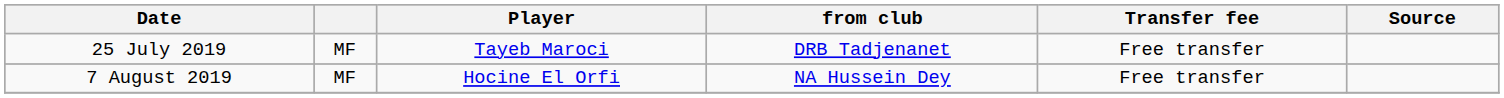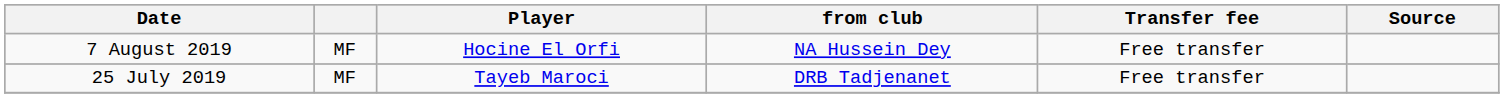 <table class="wikitable sortable" style="width:70%; text-align:center; font-size:85%; text-align:centre;">
 <tr>
 <th>Date</th>
 <th></th>
 <th>Player</th>
 <th>from club</th>
 <th>Transfer fee</th>
 <th>Source</th>
 </tr>
 <tr>
+<td>7 August 2019</td>
+<td>MF</td>
+<td> <a href='#'>Hocine El Orfi</a></td>
+<td><a href='#'>NA Hussein Dey</a></td>
+<td>Free transfer</td>
+<td></td>
+</tr>
+<tr>
 <td>25 July 2019</td>
 <td>MF</td>
 <td> <a href='#'>Tayeb Maroci</a></td>
 <td><a href='#'>DRB Tadjenanet</a></td>
 <td>Free transfer</td>
 <td></td>
 </tr>
 <tr>
-<td>7 August 2019</td>
-<td>MF</td>
-<td> <a href='#'>Hocine El Orfi</a></td>
-<td><a href='#'>NA Hussein Dey</a></td>
-<td>Free transfer</td>
-<td></td>
-</tr>
-<tr>
 </tr>
 </table>
